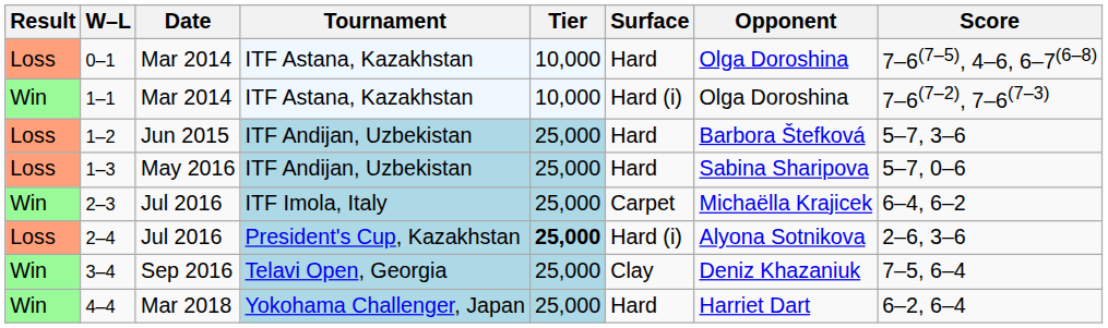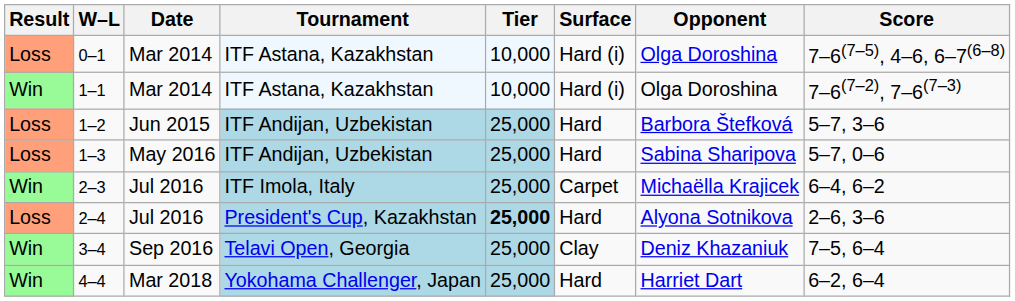 <table class="sortable wikitable">
 <tr>
 <th>Result</th>
 <th class="unsortable">W–L</th>
 <th>Date</th>
 <th>Tournament</th>
 <th>Tier</th>
 <th>Surface</th>
 <th>Opponent</th>
 <th class="unsortable">Score</th>
 </tr>
 <tr>
 <td style="background:#ffa07a;">Loss</td>
 <td><small>0–1</small></td>
 <td>Mar 2014</td>
 <td style="background:#f0f8ff;">ITF Astana, Kazakhstan</td>
 <td style="background:#f0f8ff;">10,000</td>
-<td>Hard</td>
+<td>Hard (i)</td>
 <td> <a href='#'>Olga Doroshina</a></td>
 <td>7–6<sup>(7–5)</sup>, 4–6, 6–7<sup>(6–8)</sup></td>
 </tr>
 <tr>
 <td style="background:#98fb98;">Win</td>
 <td><small>1–1</small></td>
 <td>Mar 2014</td>
 <td style="background:#f0f8ff;">ITF Astana, Kazakhstan</td>
 <td style="background:#f0f8ff;">10,000</td>
 <td>Hard (i)</td>
 <td> Olga Doroshina</td>
 <td>7–6<sup>(7–2)</sup>, 7–6<sup>(7–3)</sup></td>
 </tr>
 <tr>
 <td style="background:#ffa07a;">Loss</td>
 <td><small>1–2</small></td>
 <td>Jun 2015</td>
 <td style="background:lightblue;">ITF Andijan, Uzbekistan</td>
 <td style="background:lightblue;">25,000</td>
 <td>Hard</td>
 <td> <a href='#'>Barbora Štefková</a></td>
 <td>5–7, 3–6</td>
 </tr>
 <tr>
 <td style="background:#ffa07a;">Loss</td>
 <td><small>1–3</small></td>
 <td>May 2016</td>
 <td style="background:lightblue;">ITF Andijan, Uzbekistan</td>
 <td style="background:lightblue;">25,000</td>
 <td>Hard</td>
 <td> <a href='#'>Sabina Sharipova</a></td>
 <td>5–7, 0–6</td>
 </tr>
 <tr>
 <td style="background:#98fb98;">Win</td>
 <td><small>2–3</small></td>
 <td>Jul 2016</td>
 <td style="background:lightblue;">ITF Imola, Italy</td>
 <td style="background:lightblue;">25,000</td>
 <td>Carpet</td>
 <td> <a href='#'>Michaëlla Krajicek</a></td>
 <td>6–4, 6–2</td>
 </tr>
 <tr>
 <td style="background:#ffa07a;">Loss</td>
 <td><small>2–4</small></td>
 <td>Jul 2016</td>
 <td style="background:lightblue;"><a href='#'>President's Cup</a>, Kazakhstan</td>
 <td style="background:lightblue;"><strong>25,000</strong></td>
-<td>Hard (i)</td>
+<td>Hard</td>
 <td> <a href='#'>Alyona Sotnikova</a></td>
 <td>2–6, 3–6</td>
 </tr>
 <tr>
 <td style="background:#98fb98;">Win</td>
 <td><small>3–4</small></td>
 <td>Sep 2016</td>
 <td style="background:lightblue;"><a href='#'>Telavi Open</a>, Georgia</td>
 <td style="background:lightblue;">25,000</td>
 <td>Clay</td>
 <td> <a href='#'>Deniz Khazaniuk</a></td>
 <td>7–5, 6–4</td>
 </tr>
 <tr>
 <td style="background:#98fb98;">Win</td>
 <td><small>4–4</small></td>
 <td>Mar 2018</td>
 <td style="background:lightblue;"><a href='#'>Yokohama Challenger</a>, Japan</td>
 <td style="background:lightblue;">25,000</td>
 <td>Hard</td>
 <td> <a href='#'>Harriet Dart</a></td>
 <td>6–2, 6–4</td>
 </tr>
 </table>
